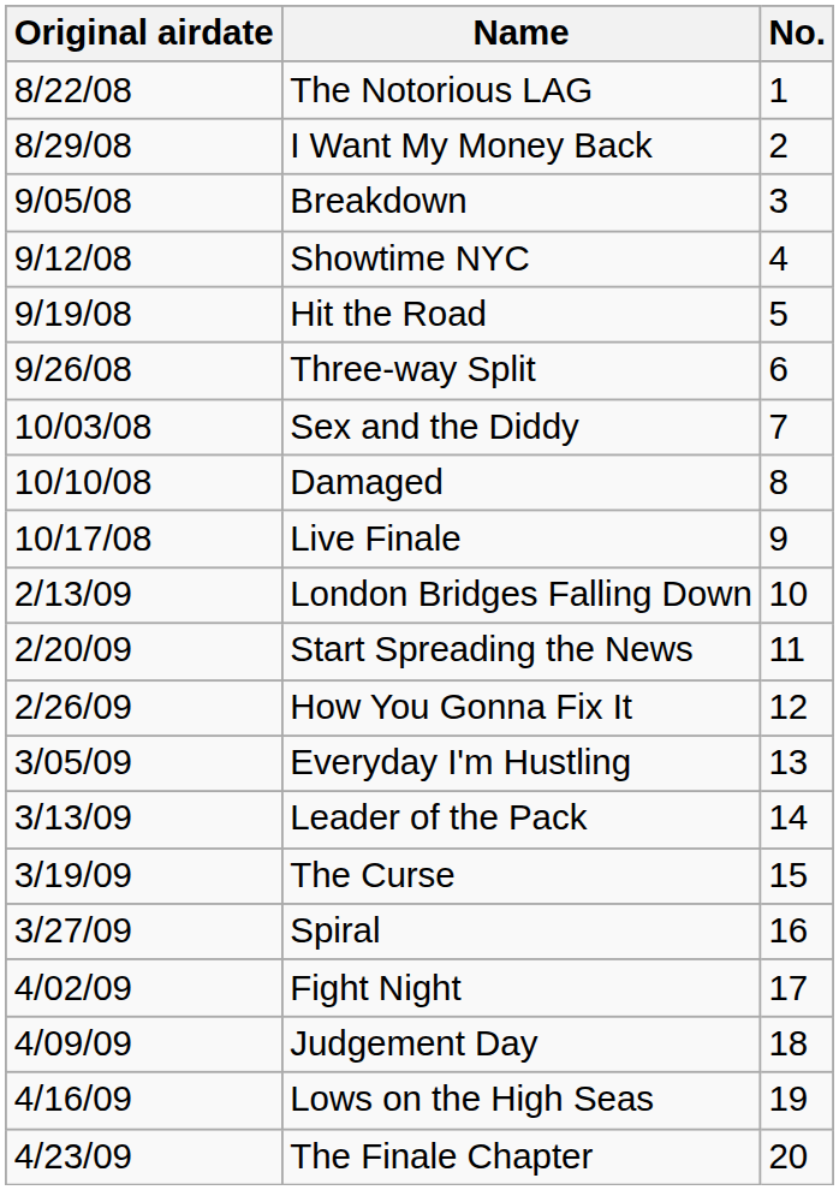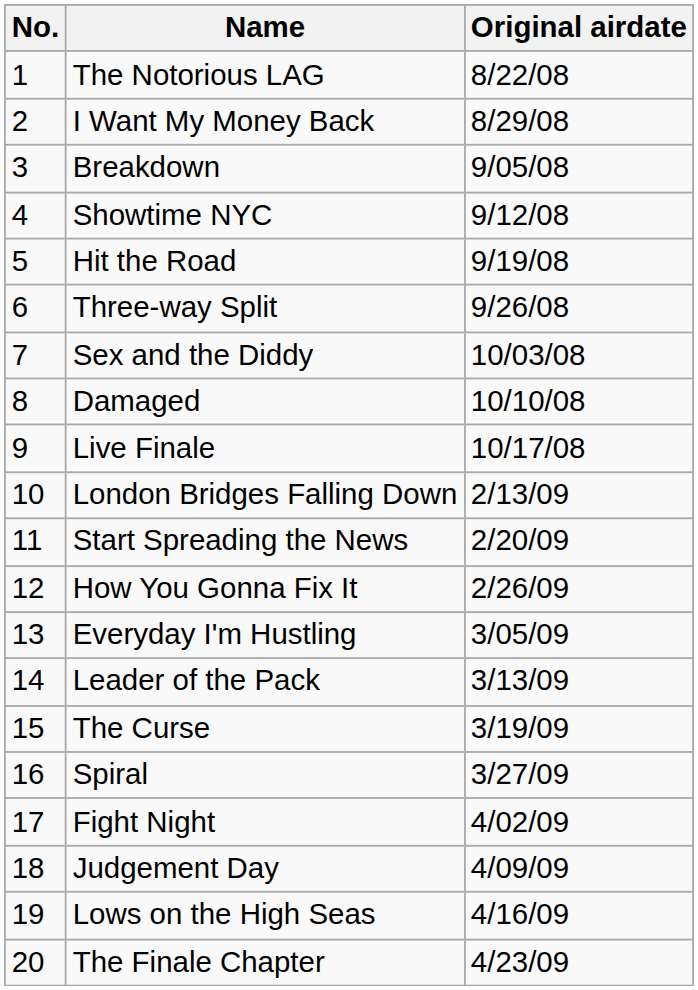 <table class="wikitable">
 <tr>
+<th>No.</th>
+<th>Name</th>
 <th>Original airdate</th>
-<th>Name</th>
-<th>No.</th>
 </tr>
 <tr>
+<td>1</td>
+<td>The Notorious LAG</td>
 <td>8/22/08</td>
-<td>The Notorious LAG</td>
-<td>1</td>
 </tr>
 <tr>
+<td>2</td>
+<td>I Want My Money Back</td>
 <td>8/29/08</td>
-<td>I Want My Money Back</td>
-<td>2</td>
 </tr>
 <tr>
+<td>3</td>
+<td>Breakdown</td>
 <td>9/05/08</td>
-<td>Breakdown</td>
-<td>3</td>
 </tr>
 <tr>
+<td>4</td>
+<td>Showtime NYC</td>
 <td>9/12/08</td>
-<td>Showtime NYC</td>
-<td>4</td>
 </tr>
 <tr>
+<td>5</td>
+<td>Hit the Road</td>
 <td>9/19/08</td>
-<td>Hit the Road</td>
-<td>5</td>
 </tr>
 <tr>
+<td>6</td>
+<td>Three-way Split</td>
 <td>9/26/08</td>
-<td>Three-way Split</td>
-<td>6</td>
 </tr>
 <tr>
+<td>7</td>
+<td>Sex and the Diddy</td>
 <td>10/03/08</td>
-<td>Sex and the Diddy</td>
-<td>7</td>
 </tr>
 <tr>
+<td>8</td>
+<td>Damaged</td>
 <td>10/10/08</td>
-<td>Damaged</td>
-<td>8</td>
 </tr>
 <tr>
+<td>9</td>
+<td>Live Finale</td>
 <td>10/17/08</td>
-<td>Live Finale</td>
-<td>9</td>
 </tr>
 <tr>
+<td>10</td>
+<td>London Bridges Falling Down</td>
 <td>2/13/09</td>
-<td>London Bridges Falling Down</td>
-<td>10</td>
 </tr>
 <tr>
+<td>11</td>
+<td>Start Spreading the News</td>
 <td>2/20/09</td>
-<td>Start Spreading the News</td>
-<td>11</td>
 </tr>
 <tr>
+<td>12</td>
+<td>How You Gonna Fix It</td>
 <td>2/26/09</td>
-<td>How You Gonna Fix It</td>
-<td>12</td>
 </tr>
 <tr>
+<td>13</td>
+<td>Everyday I'm Hustling</td>
 <td>3/05/09</td>
-<td>Everyday I'm Hustling</td>
-<td>13</td>
 </tr>
 <tr>
+<td>14</td>
+<td>Leader of the Pack</td>
 <td>3/13/09</td>
-<td>Leader of the Pack</td>
-<td>14</td>
 </tr>
 <tr>
+<td>15</td>
+<td>The Curse</td>
 <td>3/19/09</td>
-<td>The Curse</td>
-<td>15</td>
 </tr>
 <tr>
+<td>16</td>
+<td>Spiral</td>
 <td>3/27/09</td>
-<td>Spiral</td>
-<td>16</td>
 </tr>
 <tr>
+<td>17</td>
+<td>Fight Night</td>
 <td>4/02/09</td>
-<td>Fight Night</td>
-<td>17</td>
 </tr>
 <tr>
+<td>18</td>
+<td>Judgement Day</td>
 <td>4/09/09</td>
-<td>Judgement Day</td>
-<td>18</td>
 </tr>
 <tr>
+<td>19</td>
+<td>Lows on the High Seas</td>
 <td>4/16/09</td>
-<td>Lows on the High Seas</td>
-<td>19</td>
 </tr>
 <tr>
+<td>20</td>
+<td>The Finale Chapter</td>
 <td>4/23/09</td>
-<td>The Finale Chapter</td>
-<td>20</td>
 </tr>
 </table>
